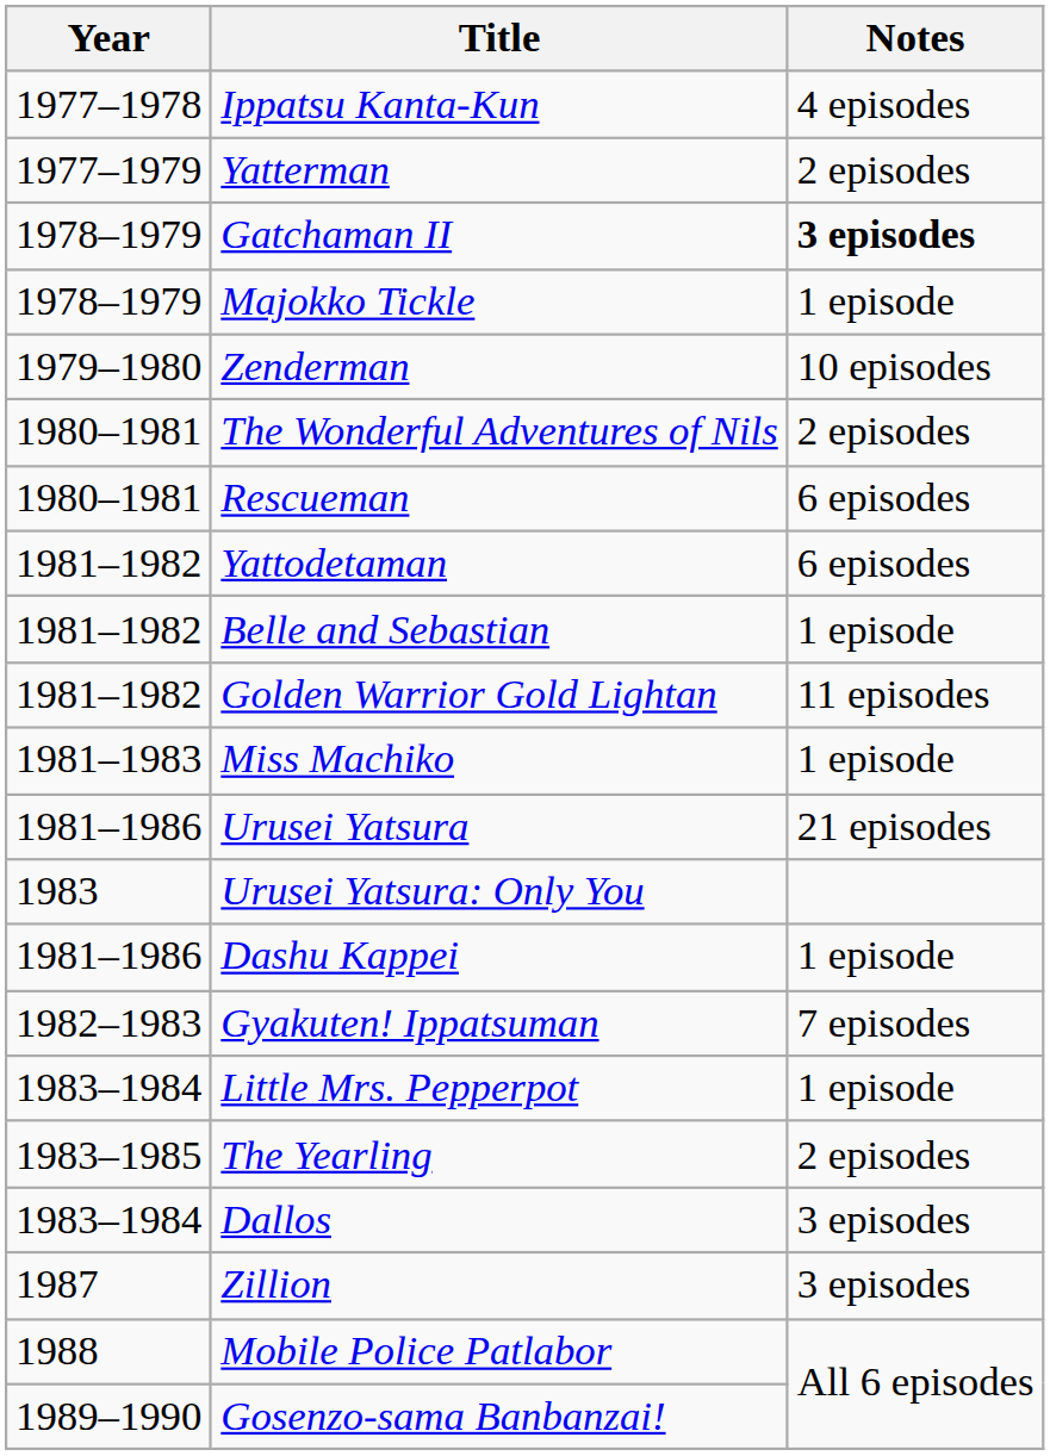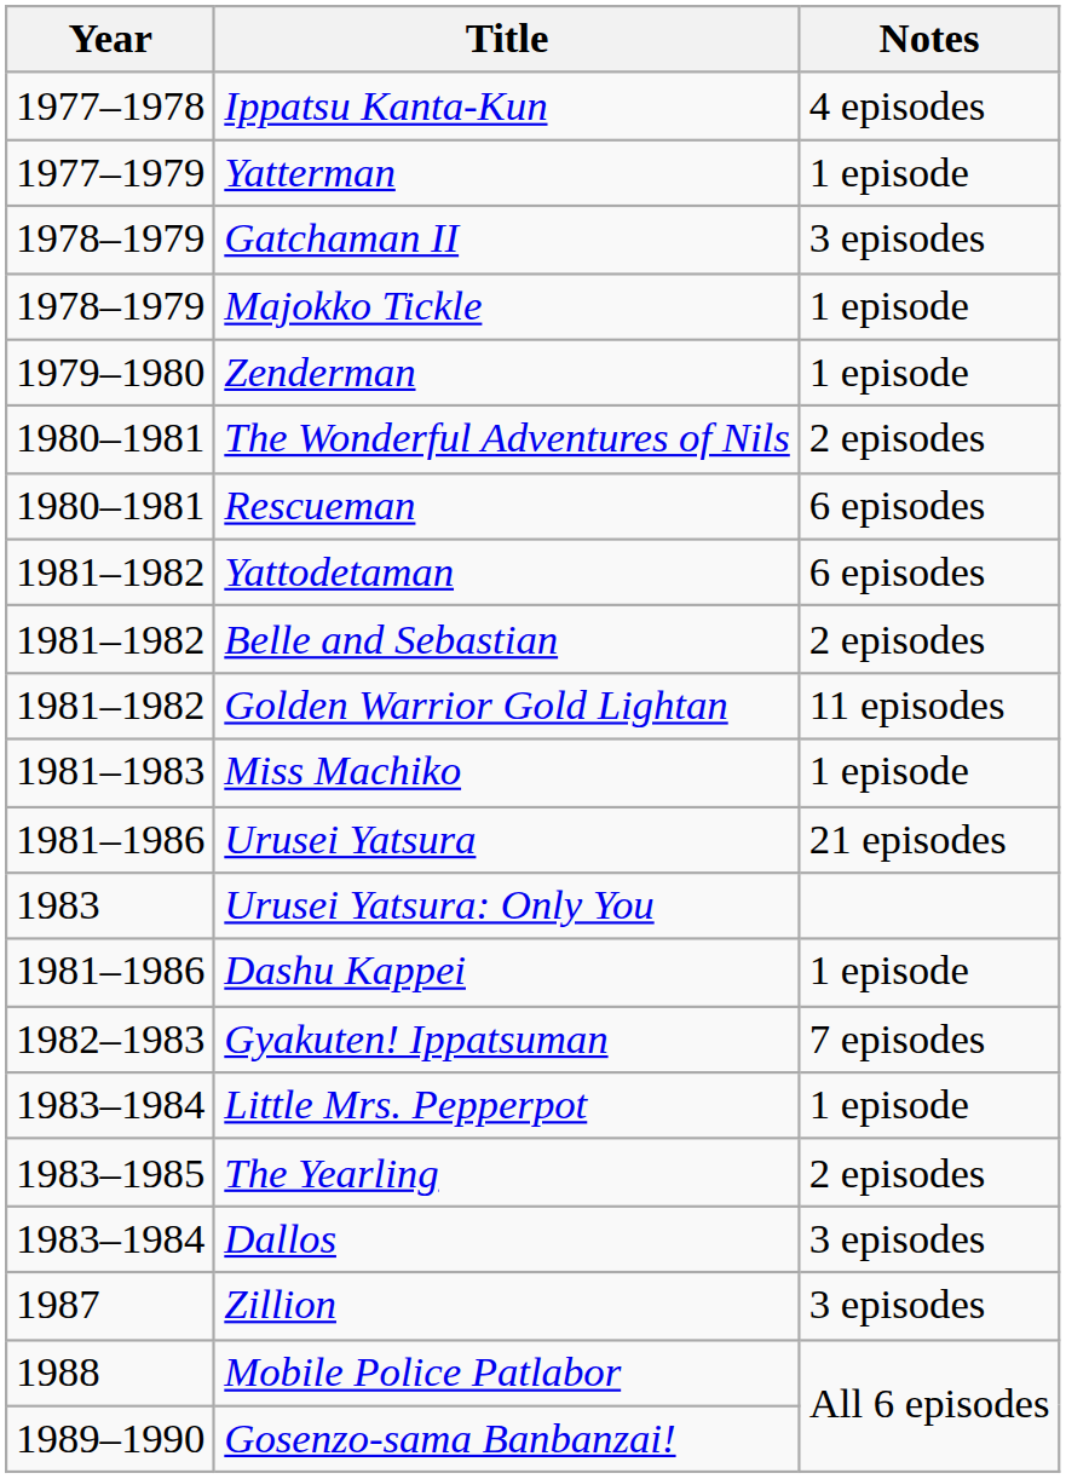 <table class="wikitable">
 <tr>
 <th>Year</th>
 <th>Title</th>
 <th>Notes</th>
 </tr>
 <tr>
 <td>1977–1978</td>
 <td><em><a href='#'>Ippatsu Kanta-Kun</a></em></td>
 <td>4 episodes</td>
 </tr>
 <tr>
 <td>1977–1979</td>
 <td><em><a href='#'>Yatterman</a></em></td>
-<td>2 episodes</td>
+<td>1 episode</td>
 </tr>
 <tr>
 <td>1978–1979</td>
 <td><em><a href='#'>Gatchaman II</a></em></td>
-<td><strong>3 episodes</strong></td>
+<td>3 episodes</td>
 </tr>
 <tr>
 <td>1978–1979</td>
 <td><em><a href='#'>Majokko Tickle</a></em></td>
 <td>1 episode</td>
 </tr>
 <tr>
 <td>1979–1980</td>
 <td><em><a href='#'>Zenderman</a></em></td>
-<td>10 episodes</td>
+<td>1 episode</td>
 </tr>
 <tr>
 <td>1980–1981</td>
 <td><em><a href='#'>The Wonderful Adventures of Nils</a></em></td>
 <td>2 episodes</td>
 </tr>
 <tr>
 <td>1980–1981</td>
 <td><em><a href='#'>Rescueman</a></em></td>
 <td>6 episodes</td>
 </tr>
 <tr>
 <td>1981–1982</td>
 <td><em><a href='#'>Yattodetaman</a></em></td>
 <td>6 episodes</td>
 </tr>
 <tr>
 <td>1981–1982</td>
 <td><em><a href='#'>Belle and Sebastian</a></em></td>
-<td>1 episode</td>
+<td>2 episodes</td>
 </tr>
 <tr>
 <td>1981–1982</td>
 <td><em><a href='#'>Golden Warrior Gold Lightan</a></em></td>
 <td>11 episodes</td>
 </tr>
 <tr>
 <td>1981–1983</td>
 <td><em><a href='#'>Miss Machiko</a></em></td>
 <td>1 episode</td>
 </tr>
 <tr>
 <td>1981–1986</td>
 <td><em><a href='#'>Urusei Yatsura</a></em></td>
 <td>21 episodes</td>
 </tr>
 <tr>
 <td>1983</td>
 <td><em><a href='#'>Urusei Yatsura: Only You</a></em></td>
 <td></td>
 </tr>
 <tr>
 <td>1981–1986</td>
 <td><em><a href='#'>Dashu Kappei</a></em></td>
 <td>1 episode</td>
 </tr>
 <tr>
 <td>1982–1983</td>
 <td><em><a href='#'>Gyakuten! Ippatsuman</a></em></td>
 <td>7 episodes</td>
 </tr>
 <tr>
 <td>1983–1984</td>
 <td><em><a href='#'>Little Mrs. Pepperpot</a></em></td>
 <td>1 episode</td>
 </tr>
 <tr>
 <td>1983–1985</td>
 <td><em><a href='#'>The Yearling</a></em></td>
 <td>2 episodes</td>
 </tr>
 <tr>
 <td>1983–1984</td>
 <td><em><a href='#'>Dallos</a></em></td>
 <td>3 episodes</td>
 </tr>
 <tr>
 <td>1987</td>
 <td><em><a href='#'>Zillion</a></em></td>
 <td>3 episodes</td>
 </tr>
 <tr>
 <td>1988</td>
 <td><em><a href='#'>Mobile Police Patlabor</a></em></td>
 <td rowspan=2>All 6 episodes</td>
 </tr>
 <tr>
 <td>1989–1990</td>
 <td><em><a href='#'>Gosenzo-sama Banbanzai!</a></em></td>
 </tr>
 </table>
